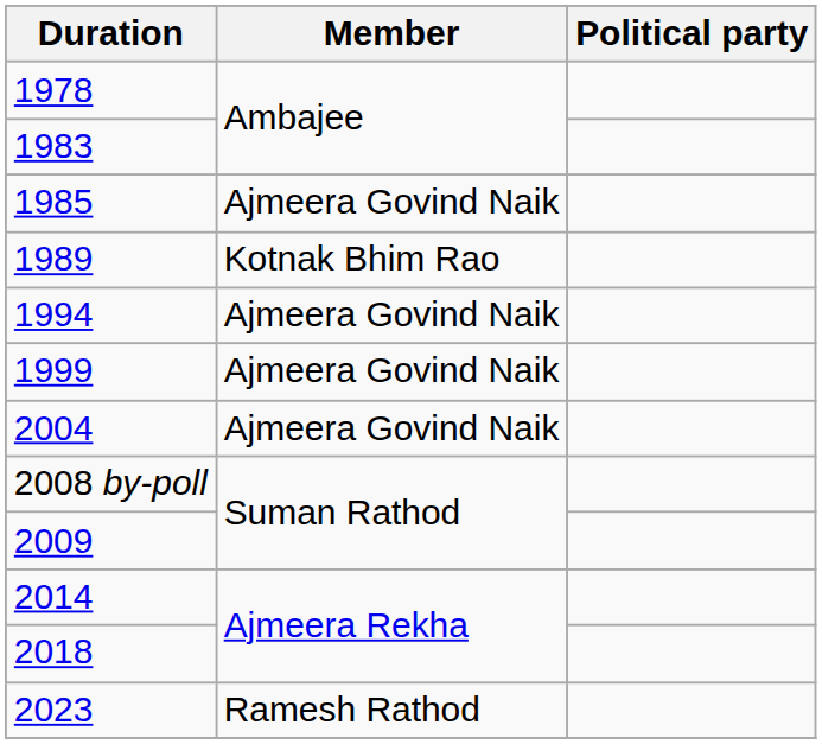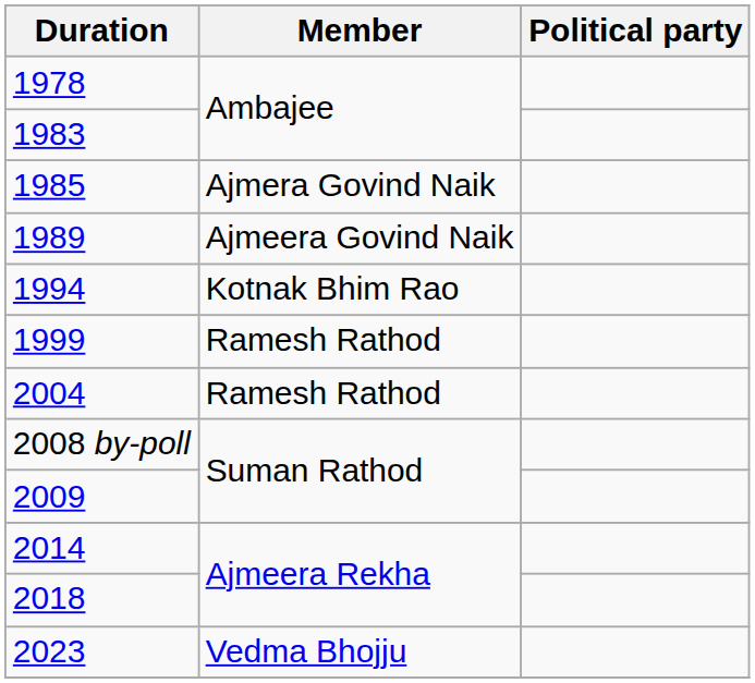 <table class="wikitable sortable">
 <tr>
 <th>Duration</th>
 <th>Member</th>
 <th colspan="2">Political party</th>
 </tr>
 <tr>
 <td><a href='#'>1978</a></td>
 <td rowspan="2">Ambajee</td>
 <td></td>
 </tr>
 <tr>
 <td><a href='#'>1983</a></td>
 </tr>
 <tr>
 <td><a href='#'>1985</a></td>
+<td>Ajmera Govind Naik</td>
+<td></td>
+</tr>
+<tr>
+<td><a href='#'>1989</a></td>
 <td>Ajmeera Govind Naik</td>
 <td></td>
 </tr>
 <tr>
-<td><a href='#'>1989</a></td>
+<td><a href='#'>1994</a></td>
 <td>Kotnak Bhim Rao</td>
 <td></td>
 </tr>
 <tr>
-<td><a href='#'>1994</a></td>
-<td>Ajmeera Govind Naik</td>
-<td></td>
-</tr>
-<tr>
 <td><a href='#'>1999</a></td>
-<td>Ajmeera Govind Naik</td>
+<td>Ramesh Rathod</td>
 </tr>
 <tr>
 <td><a href='#'>2004</a></td>
-<td>Ajmeera Govind Naik</td>
+<td>Ramesh Rathod</td>
 <td></td>
 </tr>
 <tr>
 <td>2008 <em>by-poll</em></td>
 <td rowspan="2">Suman Rathod</td>
 <td></td>
 </tr>
 <tr>
 <td><a href='#'>2009</a></td>
 </tr>
 <tr>
 <td><a href='#'>2014</a></td>
 <td rowspan=2><a href='#'>Ajmeera Rekha</a></td>
 <td></td>
 </tr>
 <tr>
 <td><a href='#'>2018</a></td>
 </tr>
 <tr>
 <td><a href='#'>2023</a></td>
-<td>Ramesh Rathod</td>
+<td><a href='#'>Vedma Bhojju</a></td>
 <td></td>
 </tr>
 <tr>
 </tr>
 </table>
